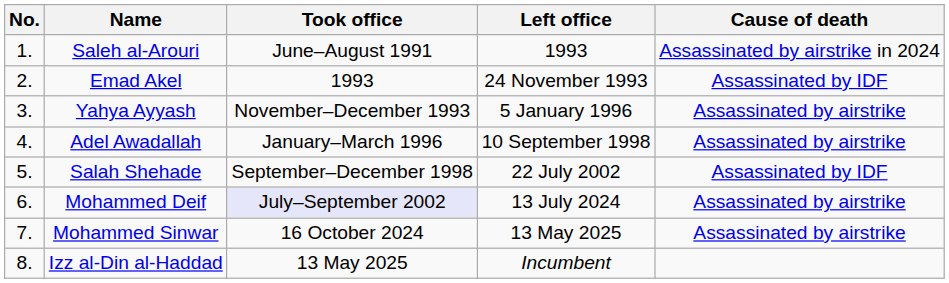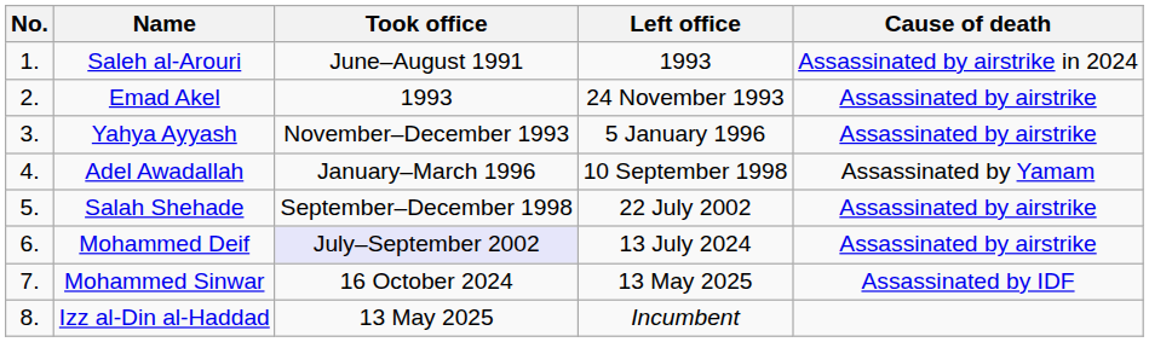 <table class="wikitable" style="text-align:center">
 <tr>
 <th>No.</th>
 <th>Name</th>
 <th>Took office</th>
 <th>Left office</th>
 <th>Cause of death</th>
 </tr>
 <tr>
 <td>1.</td>
 <td><a href='#'>Saleh al-Arouri</a></td>
 <td>June–August 1991</td>
 <td>1993</td>
 <td><a href='#'>Assassinated by airstrike</a> in 2024</td>
 </tr>
 <tr>
 <td>2.</td>
 <td><a href='#'>Emad Akel</a></td>
 <td>1993</td>
 <td>24 November 1993</td>
-<td><a href='#'>Assassinated by IDF</a></td>
+<td><a href='#'>Assassinated by airstrike</a></td>
 </tr>
 <tr>
 <td>3.</td>
 <td><a href='#'>Yahya Ayyash</a></td>
 <td>November–December 1993</td>
 <td>5 January 1996</td>
 <td><a href='#'>Assassinated by airstrike</a></td>
 </tr>
 <tr>
 <td>4.</td>
 <td><a href='#'>Adel Awadallah</a></td>
 <td>January–March 1996</td>
 <td>10 September 1998</td>
-<td><a href='#'>Assassinated by airstrike</a></td>
+<td>Assassinated by <a href='#'>Yamam</a></td>
 </tr>
 <tr>
 <td>5.</td>
 <td><a href='#'>Salah Shehade</a></td>
 <td>September–December 1998</td>
 <td>22 July 2002</td>
-<td><a href='#'>Assassinated by IDF</a></td>
+<td><a href='#'>Assassinated by airstrike</a></td>
 </tr>
 <tr>
 <td>6.</td>
 <td><a href='#'>Mohammed Deif</a></td>
 <td style="background: lavender;">July–September 2002</td>
 <td>13 July 2024</td>
 <td><a href='#'>Assassinated by airstrike</a></td>
 </tr>
 <tr>
 <td>7.</td>
 <td><a href='#'>Mohammed Sinwar</a></td>
 <td>16 October 2024</td>
 <td>13 May 2025</td>
-<td><a href='#'>Assassinated by airstrike</a></td>
+<td><a href='#'>Assassinated by IDF</a></td>
 </tr>
 <tr>
 <td>8.</td>
 <td><a href='#'>Izz al-Din al-Haddad</a></td>
 <td>13 May 2025<br></td>
 <td><em>Incumbent</em></td>
 <td></td>
 </tr>
 </table>
